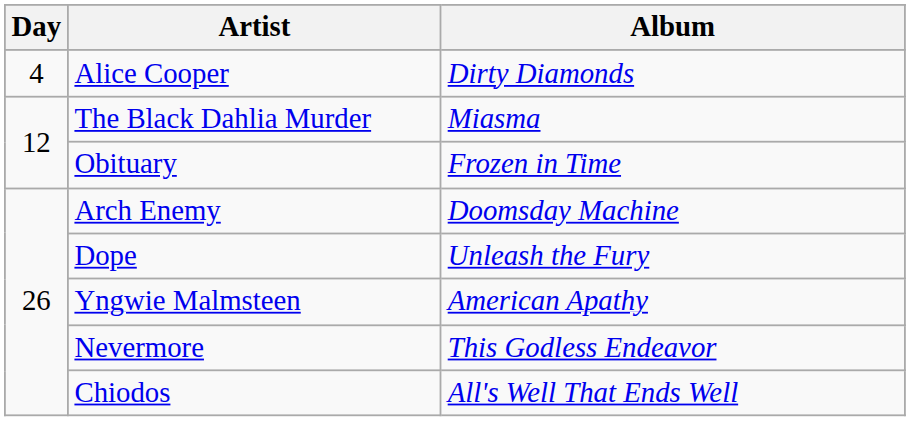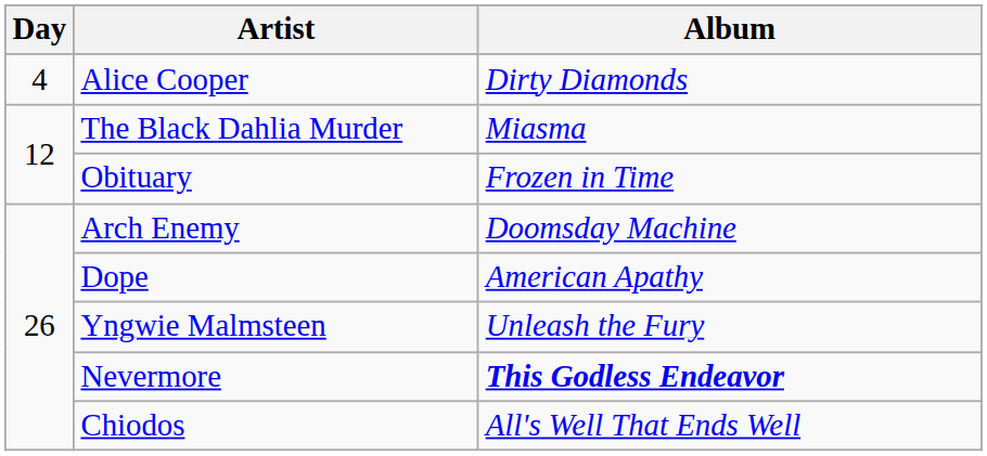 <table class="wikitable">
 <tr>
 <th style="width:20px;">Day</th>
 <th style="width:200px;">Artist</th>
 <th style="width:250px;">Album</th>
 </tr>
 <tr>
 <td style="text-align:center;">4</td>
 <td><a href='#'>Alice Cooper</a></td>
 <td><em><a href='#'>Dirty Diamonds</a></em></td>
 </tr>
 <tr>
 <td style="text-align:center;" rowspan="2">12</td>
 <td><a href='#'>The Black Dahlia Murder</a></td>
 <td><em><a href='#'>Miasma</a></em></td>
 </tr>
 <tr>
 <td><a href='#'>Obituary</a></td>
 <td><em><a href='#'>Frozen in Time</a></em></td>
 </tr>
 <tr>
 <td style="text-align:center;" rowspan="5">26</td>
 <td><a href='#'>Arch Enemy</a></td>
 <td><em><a href='#'>Doomsday Machine</a></em></td>
 </tr>
 <tr>
 <td><a href='#'>Dope</a></td>
+<td><em><a href='#'>American Apathy</a></em></td>
+</tr>
+<tr>
+<td><a href='#'>Yngwie Malmsteen</a></td>
 <td><em><a href='#'>Unleash the Fury</a></em></td>
 </tr>
 <tr>
-<td><a href='#'>Yngwie Malmsteen</a></td>
-<td><em><a href='#'>American Apathy</a></em></td>
-</tr>
-<tr>
 <td><a href='#'>Nevermore</a></td>
-<td><em><a href='#'>This Godless Endeavor</a></em></td>
+<td><strong><em><a href='#'>This Godless Endeavor</a></em></strong></td>
 </tr>
 <tr>
 <td><a href='#'>Chiodos</a></td>
 <td><em><a href='#'>All's Well That Ends Well</a></em></td>
 </tr>
 </table>
